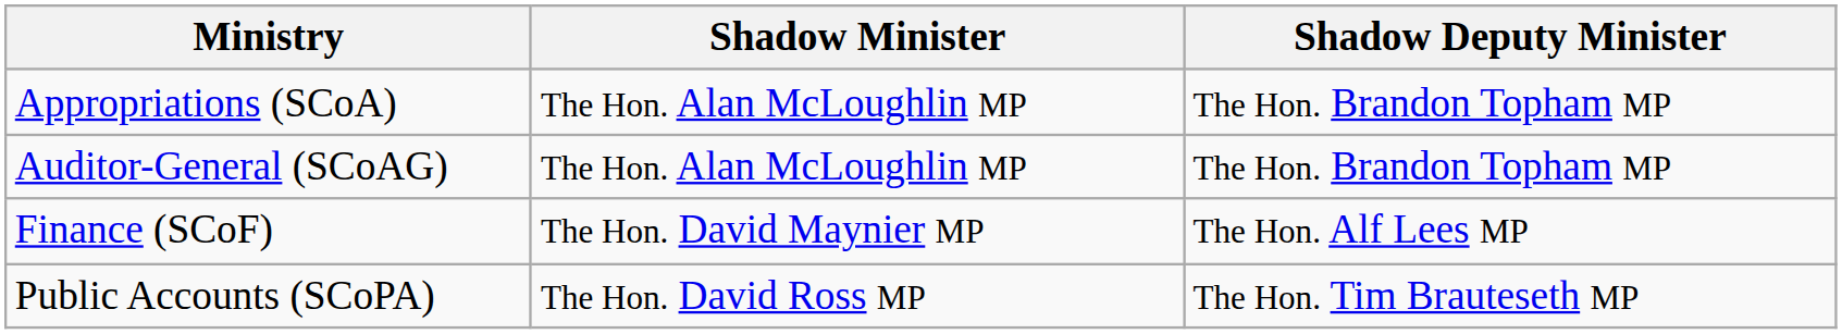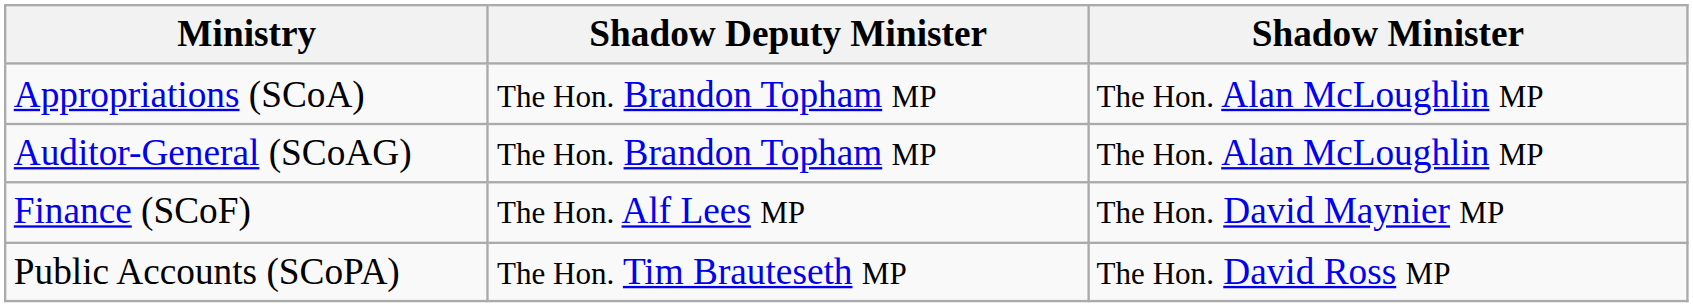 <table class="wikitable">
 <tr>
 <th width=200>Ministry</th>
+<th width=250>Shadow Deputy Minister</th>
 <th width=250>Shadow Minister</th>
-<th width=250>Shadow Deputy Minister</th>
 </tr>
 <tr>
 <td><a href='#'>Appropriations</a> (SCoA)</td>
+<td><small>The Hon.</small> <a href='#'>Brandon Topham</a> <small>MP</small></td>
 <td><small>The Hon.</small> <a href='#'>Alan McLoughlin</a> <small>MP</small></td>
-<td><small>The Hon.</small> <a href='#'>Brandon Topham</a> <small>MP</small></td>
 </tr>
 <tr>
 <td><a href='#'>Auditor-General</a> (SCoAG)</td>
+<td><small>The Hon.</small> <a href='#'>Brandon Topham</a> <small>MP</small></td>
 <td><small>The Hon.</small> <a href='#'>Alan McLoughlin</a> <small>MP</small></td>
-<td><small>The Hon.</small> <a href='#'>Brandon Topham</a> <small>MP</small></td>
 </tr>
 <tr>
 <td><a href='#'>Finance</a> (SCoF)</td>
+<td><small>The Hon.</small> <a href='#'>Alf Lees</a> <small>MP</small></td>
 <td><small>The Hon.</small> <a href='#'>David Maynier</a> <small>MP</small></td>
-<td><small>The Hon.</small> <a href='#'>Alf Lees</a> <small>MP</small></td>
 </tr>
 <tr>
 <td>Public Accounts (SCoPA)</td>
+<td><small>The Hon.</small> <a href='#'>Tim Brauteseth</a> <small>MP</small></td>
 <td><small>The Hon.</small> <a href='#'>David Ross</a> <small>MP</small></td>
-<td><small>The Hon.</small> <a href='#'>Tim Brauteseth</a> <small>MP</small></td>
 </tr>
 </table>
